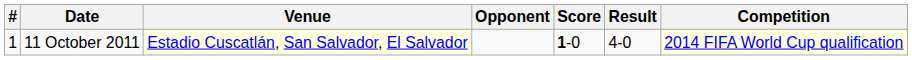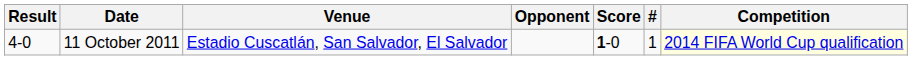 <table class="wikitable">
 <tr>
-<th>#</th>
+<th>Result</th>
 <th>Date</th>
 <th>Venue</th>
 <th>Opponent</th>
 <th>Score</th>
-<th>Result</th>
+<th>#</th>
 <th>Competition</th>
 </tr>
 <tr>
-<td>1</td>
+<td>4-0</td>
 <td>11 October 2011</td>
-<td style="background: lightyellow;"><a href='#'>Estadio Cuscatlán</a>, <a href='#'>San Salvador</a>, <a href='#'>El Salvador</a></td>
+<td><a href='#'>Estadio Cuscatlán</a>, <a href='#'>San Salvador</a>, <a href='#'>El Salvador</a></td>
 <td></td>
 <td><strong>1</strong>-0</td>
-<td>4-0</td>
+<td>1</td>
 <td style="background: lightyellow;"><a href='#'>2014 FIFA World Cup qualification</a></td>
 </tr>
 </table>
